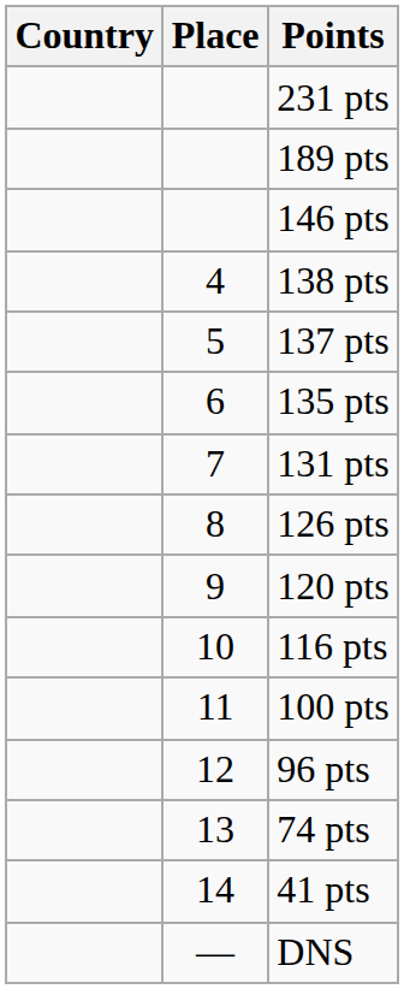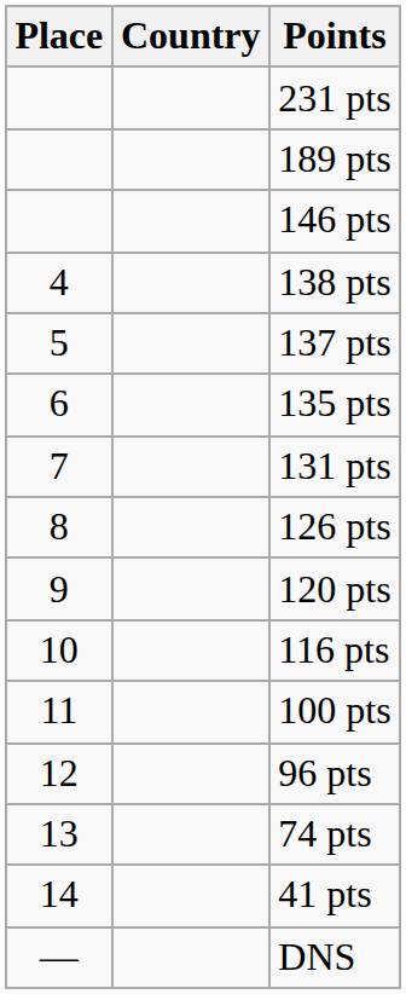 <table class=wikitable>
 <tr>
+<th>Place</th>
 <th>Country</th>
-<th>Place</th>
 <th>Points</th>
 </tr>
 <tr>
+<td align=center></td>
 <td></td>
-<td align=center></td>
 <td>231 pts</td>
 </tr>
 <tr>
+<td align=center></td>
 <td></td>
-<td align=center></td>
 <td>189 pts</td>
 </tr>
 <tr>
+<td align=center></td>
 <td></td>
-<td align=center></td>
 <td>146 pts</td>
 </tr>
 <tr>
+<td align=center>4</td>
 <td></td>
-<td align=center>4</td>
 <td>138 pts</td>
 </tr>
 <tr>
+<td align=center>5</td>
 <td></td>
-<td align=center>5</td>
 <td>137 pts</td>
 </tr>
 <tr>
+<td align=center>6</td>
 <td></td>
-<td align=center>6</td>
 <td>135 pts</td>
 </tr>
 <tr>
+<td align=center>7</td>
 <td></td>
-<td align=center>7</td>
 <td>131 pts</td>
 </tr>
 <tr>
+<td align=center>8</td>
 <td></td>
-<td align=center>8</td>
 <td>126 pts</td>
 </tr>
 <tr>
+<td align=center>9</td>
 <td></td>
-<td align=center>9</td>
 <td>120 pts</td>
 </tr>
 <tr>
+<td align=center>10</td>
 <td></td>
-<td align=center>10</td>
 <td>116 pts</td>
 </tr>
 <tr>
+<td align=center>11</td>
 <td></td>
-<td align=center>11</td>
 <td>100 pts</td>
 </tr>
 <tr>
+<td align=center>12</td>
 <td></td>
-<td align=center>12</td>
 <td>96 pts</td>
 </tr>
 <tr>
+<td align=center>13</td>
 <td></td>
-<td align=center>13</td>
 <td>74 pts</td>
 </tr>
 <tr>
+<td align=center>14</td>
 <td></td>
-<td align=center>14</td>
 <td>41 pts</td>
 </tr>
 <tr>
+<td align=center>—</td>
 <td></td>
-<td align=center>—</td>
 <td>DNS</td>
 </tr>
 </table>
